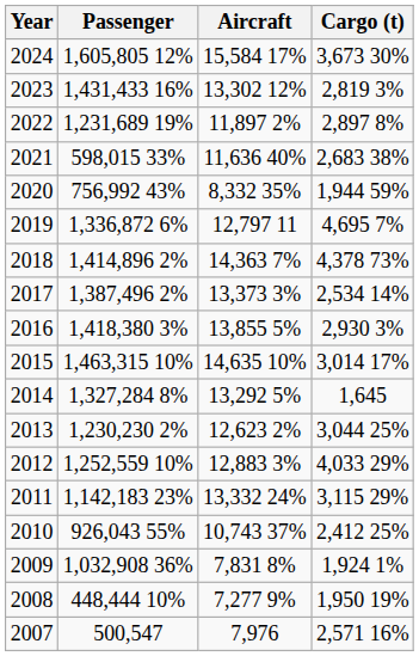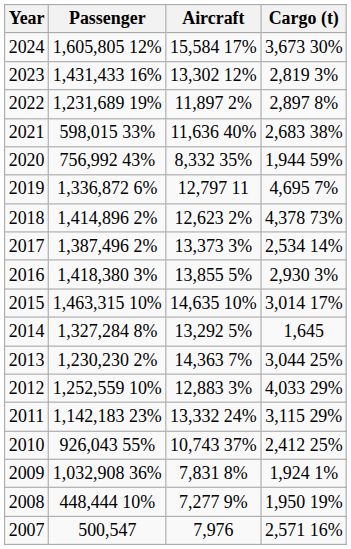 <table class="wikitable">
 <tr>
 <th>Year</th>
 <th style="text-align:center;">Passenger</th>
 <th>Aircraft</th>
 <th>Cargo (t)</th>
 </tr>
 <tr style="text-align:center;">
 <td>2024</td>
 <td style="text-align:center;">1,605,805  12%</td>
 <td>15,584  17%</td>
 <td>3,673  30%</td>
 </tr>
 <tr style="text-align:center;">
 <td>2023</td>
 <td style="text-align:center;">1,431,433  16%</td>
 <td>13,302  12%</td>
 <td>2,819  3%</td>
 </tr>
 <tr style="text-align:center;">
 <td>2022</td>
 <td style="text-align:center;">1,231,689  19%</td>
 <td>11,897  2%</td>
 <td>2,897  8%</td>
 </tr>
 <tr style="text-align:center;">
 <td>2021</td>
 <td style="text-align:center;">598,015  33%</td>
 <td>11,636  40%</td>
 <td>2,683  38%</td>
 </tr>
 <tr style="text-align:center;">
 <td>2020</td>
 <td style="text-align:center;">756,992  43%</td>
 <td>8,332  35%</td>
 <td>1,944  59%</td>
 </tr>
 <tr style="text-align:center;">
 <td>2019</td>
 <td style="text-align:center;">1,336,872  6%</td>
 <td>12,797  11</td>
 <td>4,695  7%</td>
 </tr>
 <tr style="text-align:center;">
 <td>2018</td>
 <td style="text-align:center;">1,414,896  2%</td>
-<td>14,363  7%</td>
+<td>12,623  2%</td>
 <td>4,378  73%</td>
 </tr>
 <tr style="text-align:center;">
 <td>2017</td>
 <td style="text-align:center;">1,387,496  2%</td>
 <td>13,373  3%</td>
 <td>2,534  14%</td>
 </tr>
 <tr style="text-align:center;">
 <td>2016</td>
 <td style="text-align:center;">1,418,380  3%</td>
 <td>13,855  5%</td>
 <td>2,930  3%</td>
 </tr>
 <tr style="text-align:center;">
 <td>2015</td>
 <td style="text-align:center;">1,463,315  10%</td>
 <td>14,635  10%</td>
 <td>3,014  17%</td>
 </tr>
 <tr style="text-align:center;">
 <td>2014</td>
 <td style="text-align:center;">1,327,284  8%</td>
 <td>13,292  5%</td>
 <td>1,645</td>
 </tr>
 <tr style="text-align:center;">
 <td>2013</td>
 <td style="text-align:center;">1,230,230  2%</td>
-<td>12,623  2%</td>
+<td>14,363  7%</td>
 <td>3,044  25%</td>
 </tr>
 <tr style="text-align:center;">
 <td>2012</td>
 <td style="text-align:center;">1,252,559  10%</td>
 <td>12,883  3%</td>
 <td>4,033  29%</td>
 </tr>
 <tr style="text-align:center;">
 <td>2011</td>
 <td style="text-align:center;">1,142,183  23%</td>
 <td>13,332  24%</td>
 <td>3,115  29%</td>
 </tr>
 <tr style="text-align:center;">
 <td>2010</td>
 <td style="text-align:center;">926,043  55%</td>
 <td>10,743  37%</td>
 <td>2,412  25%</td>
 </tr>
 <tr style="text-align:center;">
 <td>2009</td>
 <td style="text-align:center;">1,032,908  36%</td>
 <td>7,831  8%</td>
 <td>1,924  1%</td>
 </tr>
 <tr style="text-align:center;">
 <td>2008</td>
 <td style="text-align:center;">448,444  10%</td>
 <td>7,277  9%</td>
 <td>1,950  19%</td>
 </tr>
 <tr style="text-align:center;">
 <td>2007</td>
 <td style="text-align:center;">500,547</td>
 <td>7,976</td>
 <td>2,571  16%</td>
 </tr>
 </table>
